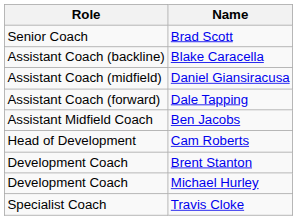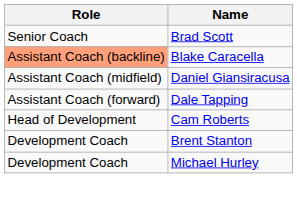 <table class="wikitable">
 <tr>
 <th>Role</th>
 <th>Name</th>
 </tr>
 <tr>
 <td>Senior Coach</td>
 <td><a href='#'>Brad Scott</a></td>
 </tr>
 <tr>
-<td>Assistant Coach (backline)</td>
+<td style="background: lightsalmon;">Assistant Coach (backline)</td>
 <td><a href='#'>Blake Caracella</a></td>
 </tr>
 <tr>
 <td>Assistant Coach (midfield)</td>
 <td><a href='#'>Daniel Giansiracusa</a></td>
 </tr>
 <tr>
 <td>Assistant Coach (forward)</td>
 <td><a href='#'>Dale Tapping</a></td>
-</tr>
-<tr>
-<td>Assistant Midfield Coach</td>
-<td><a href='#'>Ben Jacobs</a></td>
 </tr>
 <tr>
 <td>Head of Development</td>
 <td><a href='#'>Cam Roberts</a></td>
 </tr>
 <tr>
 <td>Development Coach</td>
 <td><a href='#'>Brent Stanton</a></td>
 </tr>
 <tr>
 <td>Development Coach</td>
 <td><a href='#'>Michael Hurley</a></td>
 </tr>
-<tr>
-<td>Specialist Coach</td>
-<td><a href='#'>Travis Cloke</a></td>
-</tr>
 </table>
